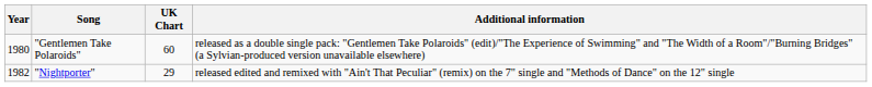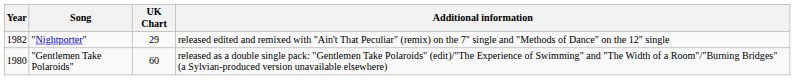 <table class="wikitable">
 <tr>
 <th>Year</th>
 <th>Song</th>
 <th>UK Chart</th>
 <th>Additional information</th>
 </tr>
 <tr>
+<td>1982</td>
+<td>"<a href='#'>Nightporter</a>"</td>
+<td align="center">29</td>
+<td>released edited and remixed with "Ain't That Peculiar" (remix) on the 7" single and "Methods of Dance" on the 12" single</td>
+</tr>
+<tr>
 <td>1980</td>
 <td>"Gentlemen Take Polaroids"</td>
 <td align="center">60</td>
 <td>released as a double single pack: "Gentlemen Take Polaroids" (edit)/"The Experience of Swimming" and "The Width of a Room"/"Burning Bridges" (a Sylvian-produced version unavailable elsewhere)</td>
 </tr>
-<tr>
-<td>1982</td>
-<td>"<a href='#'>Nightporter</a>"</td>
-<td align="center">29</td>
-<td>released edited and remixed with "Ain't That Peculiar" (remix) on the 7" single and "Methods of Dance" on the 12" single</td>
-</tr>
 </table>
